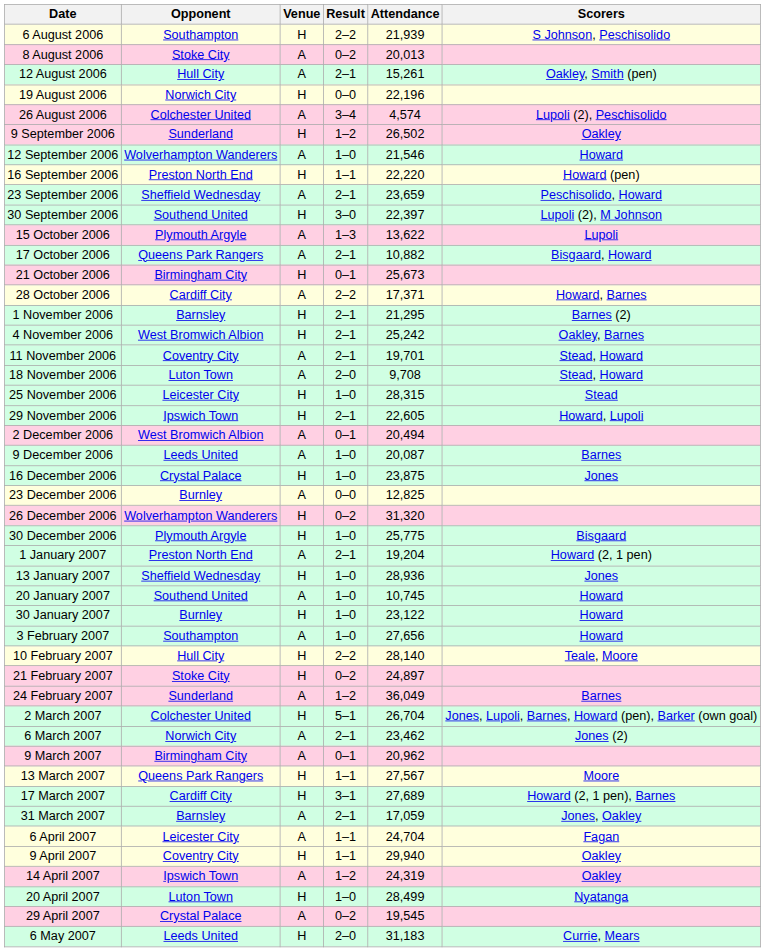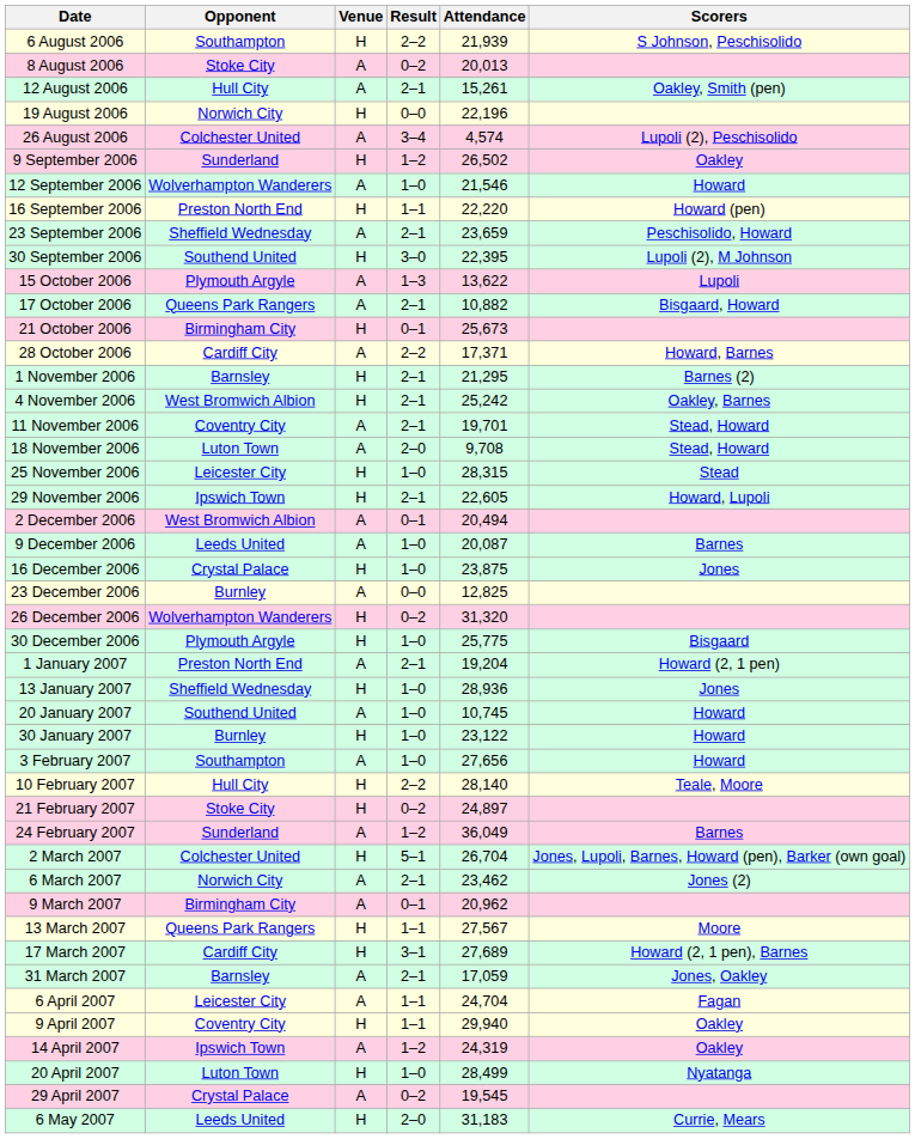 <table class="wikitable sortable" style="font-size:100%; text-align:center">
 <tr>
 <th>Date</th>
 <th>Opponent</th>
 <th>Venue</th>
 <th>Result</th>
 <th>Attendance</th>
 <th>Scorers</th>
 </tr>
 <tr style="background-color: #ffffdd;">
 <td>6 August 2006</td>
 <td><a href='#'>Southampton</a></td>
 <td>H</td>
 <td>2–2</td>
 <td>21,939</td>
 <td><a href='#'>S Johnson</a>, <a href='#'>Peschisolido</a></td>
 </tr>
 <tr style="background-color: #ffd0e3;">
 <td>8 August 2006</td>
 <td><a href='#'>Stoke City</a></td>
 <td>A</td>
 <td>0–2</td>
 <td>20,013</td>
 <td></td>
 </tr>
 <tr style="background-color: #d0ffe3;">
 <td>12 August 2006</td>
 <td><a href='#'>Hull City</a></td>
 <td>A</td>
 <td>2–1</td>
 <td>15,261</td>
 <td><a href='#'>Oakley</a>, <a href='#'>Smith</a> (pen)</td>
 </tr>
 <tr style="background-color: #ffffdd;">
 <td>19 August 2006</td>
 <td><a href='#'>Norwich City</a></td>
 <td>H</td>
 <td>0–0</td>
 <td>22,196</td>
 <td></td>
 </tr>
 <tr style="background-color: #ffd0e3;">
 <td>26 August 2006</td>
 <td><a href='#'>Colchester United</a></td>
 <td>A</td>
 <td>3–4</td>
 <td>4,574</td>
 <td><a href='#'>Lupoli</a> (2), <a href='#'>Peschisolido</a></td>
 </tr>
 <tr style="background-color: #ffd0e3;">
 <td>9 September 2006</td>
 <td><a href='#'>Sunderland</a></td>
 <td>H</td>
 <td>1–2</td>
 <td>26,502</td>
 <td><a href='#'>Oakley</a></td>
 </tr>
 <tr style="background-color: #d0ffe3;">
 <td>12 September 2006</td>
 <td><a href='#'>Wolverhampton Wanderers</a></td>
 <td>A</td>
 <td>1–0</td>
 <td>21,546</td>
 <td><a href='#'>Howard</a></td>
 </tr>
 <tr style="background-color: #ffffdd;">
 <td>16 September 2006</td>
 <td><a href='#'>Preston North End</a></td>
 <td>H</td>
 <td>1–1</td>
 <td>22,220</td>
 <td><a href='#'>Howard</a> (pen)</td>
 </tr>
 <tr style="background-color: #d0ffe3;">
 <td>23 September 2006</td>
 <td><a href='#'>Sheffield Wednesday</a></td>
 <td>A</td>
 <td>2–1</td>
 <td>23,659</td>
 <td><a href='#'>Peschisolido</a>, <a href='#'>Howard</a></td>
 </tr>
 <tr style="background-color: #d0ffe3;">
 <td>30 September 2006</td>
 <td><a href='#'>Southend United</a></td>
 <td>H</td>
 <td>3–0</td>
-<td>22,397</td>
+<td>22,395</td>
 <td><a href='#'>Lupoli</a> (2), <a href='#'>M Johnson</a></td>
 </tr>
 <tr style="background-color: #ffd0e3;">
 <td>15 October 2006</td>
 <td><a href='#'>Plymouth Argyle</a></td>
 <td>A</td>
 <td>1–3</td>
 <td>13,622</td>
 <td><a href='#'>Lupoli</a></td>
 </tr>
 <tr style="background-color: #d0ffe3;">
 <td>17 October 2006</td>
 <td><a href='#'>Queens Park Rangers</a></td>
 <td>A</td>
 <td>2–1</td>
 <td>10,882</td>
 <td><a href='#'>Bisgaard</a>, <a href='#'>Howard</a></td>
 </tr>
 <tr style="background-color: #ffd0e3;">
 <td>21 October 2006</td>
 <td><a href='#'>Birmingham City</a></td>
 <td>H</td>
 <td>0–1</td>
 <td>25,673</td>
 <td></td>
 </tr>
 <tr style="background-color: #ffffdd;">
 <td>28 October 2006</td>
 <td><a href='#'>Cardiff City</a></td>
 <td>A</td>
 <td>2–2</td>
 <td>17,371</td>
 <td><a href='#'>Howard</a>, <a href='#'>Barnes</a></td>
 </tr>
 <tr style="background-color: #d0ffe3;">
 <td>1 November 2006</td>
 <td><a href='#'>Barnsley</a></td>
 <td>H</td>
 <td>2–1</td>
 <td>21,295</td>
 <td><a href='#'>Barnes</a> (2)</td>
 </tr>
 <tr style="background-color: #d0ffe3;">
 <td>4 November 2006</td>
 <td><a href='#'>West Bromwich Albion</a></td>
 <td>H</td>
 <td>2–1</td>
 <td>25,242</td>
 <td><a href='#'>Oakley</a>, <a href='#'>Barnes</a></td>
 </tr>
 <tr style="background-color: #d0ffe3;">
 <td>11 November 2006</td>
 <td><a href='#'>Coventry City</a></td>
 <td>A</td>
 <td>2–1</td>
 <td>19,701</td>
 <td><a href='#'>Stead</a>, <a href='#'>Howard</a></td>
 </tr>
 <tr style="background-color: #d0ffe3;">
 <td>18 November 2006</td>
 <td><a href='#'>Luton Town</a></td>
 <td>A</td>
 <td>2–0</td>
 <td>9,708</td>
 <td><a href='#'>Stead</a>, <a href='#'>Howard</a></td>
 </tr>
 <tr style="background-color: #d0ffe3;">
 <td>25 November 2006</td>
 <td><a href='#'>Leicester City</a></td>
 <td>H</td>
 <td>1–0</td>
 <td>28,315</td>
 <td><a href='#'>Stead</a></td>
 </tr>
 <tr style="background-color: #d0ffe3;">
 <td>29 November 2006</td>
 <td><a href='#'>Ipswich Town</a></td>
 <td>H</td>
 <td>2–1</td>
 <td>22,605</td>
 <td><a href='#'>Howard</a>, <a href='#'>Lupoli</a></td>
 </tr>
 <tr style="background-color: #ffd0e3;">
 <td>2 December 2006</td>
 <td><a href='#'>West Bromwich Albion</a></td>
 <td>A</td>
 <td>0–1</td>
 <td>20,494</td>
 <td></td>
 </tr>
 <tr style="background-color: #d0ffe3;">
 <td>9 December 2006</td>
 <td><a href='#'>Leeds United</a></td>
 <td>A</td>
 <td>1–0</td>
 <td>20,087</td>
 <td><a href='#'>Barnes</a></td>
 </tr>
 <tr style="background-color: #d0ffe3;">
 <td>16 December 2006</td>
 <td><a href='#'>Crystal Palace</a></td>
 <td>H</td>
 <td>1–0</td>
 <td>23,875</td>
 <td><a href='#'>Jones</a></td>
 </tr>
 <tr style="background-color: #ffffdd;">
 <td>23 December 2006</td>
 <td><a href='#'>Burnley</a></td>
 <td>A</td>
 <td>0–0</td>
 <td>12,825</td>
 <td></td>
 </tr>
 <tr style="background-color: #ffd0e3;">
 <td>26 December 2006</td>
 <td><a href='#'>Wolverhampton Wanderers</a></td>
 <td>H</td>
 <td>0–2</td>
 <td>31,320</td>
 <td></td>
 </tr>
 <tr style="background-color: #d0ffe3;">
 <td>30 December 2006</td>
 <td><a href='#'>Plymouth Argyle</a></td>
 <td>H</td>
 <td>1–0</td>
 <td>25,775</td>
 <td><a href='#'>Bisgaard</a></td>
 </tr>
 <tr style="background-color: #d0ffe3;">
 <td>1 January 2007</td>
 <td><a href='#'>Preston North End</a></td>
 <td>A</td>
 <td>2–1</td>
 <td>19,204</td>
 <td><a href='#'>Howard</a> (2, 1 pen)</td>
 </tr>
 <tr style="background-color: #d0ffe3;">
 <td>13 January 2007</td>
 <td><a href='#'>Sheffield Wednesday</a></td>
 <td>H</td>
 <td>1–0</td>
 <td>28,936</td>
 <td><a href='#'>Jones</a></td>
 </tr>
 <tr style="background-color: #d0ffe3;">
 <td>20 January 2007</td>
 <td><a href='#'>Southend United</a></td>
 <td>A</td>
 <td>1–0</td>
 <td>10,745</td>
 <td><a href='#'>Howard</a></td>
 </tr>
 <tr style="background-color: #d0ffe3;">
 <td>30 January 2007</td>
 <td><a href='#'>Burnley</a></td>
 <td>H</td>
 <td>1–0</td>
 <td>23,122</td>
 <td><a href='#'>Howard</a></td>
 </tr>
 <tr style="background-color: #d0ffe3;">
 <td>3 February 2007</td>
 <td><a href='#'>Southampton</a></td>
 <td>A</td>
 <td>1–0</td>
 <td>27,656</td>
 <td><a href='#'>Howard</a></td>
 </tr>
 <tr style="background-color: #ffffdd;">
 <td>10 February 2007</td>
 <td><a href='#'>Hull City</a></td>
 <td>H</td>
 <td>2–2</td>
 <td>28,140</td>
 <td><a href='#'>Teale</a>, <a href='#'>Moore</a></td>
 </tr>
 <tr style="background-color: #ffd0e3;">
 <td>21 February 2007</td>
 <td><a href='#'>Stoke City</a></td>
 <td>H</td>
 <td>0–2</td>
 <td>24,897</td>
 <td></td>
 </tr>
 <tr style="background-color: #ffd0e3;">
 <td>24 February 2007</td>
 <td><a href='#'>Sunderland</a></td>
 <td>A</td>
 <td>1–2</td>
 <td>36,049</td>
 <td><a href='#'>Barnes</a></td>
 </tr>
 <tr style="background-color: #d0ffe3;">
 <td>2 March 2007</td>
 <td><a href='#'>Colchester United</a></td>
 <td>H</td>
 <td>5–1</td>
 <td>26,704</td>
 <td><a href='#'>Jones</a>, <a href='#'>Lupoli</a>, <a href='#'>Barnes</a>, <a href='#'>Howard</a> (pen), <a href='#'>Barker</a> (own goal)</td>
 </tr>
 <tr style="background-color: #d0ffe3;">
 <td>6 March 2007</td>
 <td><a href='#'>Norwich City</a></td>
 <td>A</td>
 <td>2–1</td>
 <td>23,462</td>
 <td><a href='#'>Jones</a> (2)</td>
 </tr>
 <tr style="background-color: #ffd0e3;">
 <td>9 March 2007</td>
 <td><a href='#'>Birmingham City</a></td>
 <td>A</td>
 <td>0–1</td>
 <td>20,962</td>
 <td></td>
 </tr>
 <tr style="background-color: #ffffdd;">
 <td>13 March 2007</td>
 <td><a href='#'>Queens Park Rangers</a></td>
 <td>H</td>
 <td>1–1</td>
 <td>27,567</td>
 <td><a href='#'>Moore</a></td>
 </tr>
 <tr style="background-color: #d0ffe3;">
 <td>17 March 2007</td>
 <td><a href='#'>Cardiff City</a></td>
 <td>H</td>
 <td>3–1</td>
 <td>27,689</td>
 <td><a href='#'>Howard</a> (2, 1 pen), <a href='#'>Barnes</a></td>
 </tr>
 <tr style="background-color: #d0ffe3;">
 <td>31 March 2007</td>
 <td><a href='#'>Barnsley</a></td>
 <td>A</td>
 <td>2–1</td>
 <td>17,059</td>
 <td><a href='#'>Jones</a>, <a href='#'>Oakley</a></td>
 </tr>
 <tr style="background-color: #ffffdd;">
 <td>6 April 2007</td>
 <td><a href='#'>Leicester City</a></td>
 <td>A</td>
 <td>1–1</td>
 <td>24,704</td>
 <td><a href='#'>Fagan</a></td>
 </tr>
 <tr style="background-color: #ffffdd;">
 <td>9 April 2007</td>
 <td><a href='#'>Coventry City</a></td>
 <td>H</td>
 <td>1–1</td>
 <td>29,940</td>
 <td><a href='#'>Oakley</a></td>
 </tr>
 <tr style="background-color: #ffd0e3;">
 <td>14 April 2007</td>
 <td><a href='#'>Ipswich Town</a></td>
 <td>A</td>
 <td>1–2</td>
 <td>24,319</td>
 <td><a href='#'>Oakley</a></td>
 </tr>
 <tr style="background-color: #d0ffe3;">
 <td>20 April 2007</td>
 <td><a href='#'>Luton Town</a></td>
 <td>H</td>
 <td>1–0</td>
 <td>28,499</td>
 <td><a href='#'>Nyatanga</a></td>
 </tr>
 <tr style="background-color: #ffd0e3;">
 <td>29 April 2007</td>
 <td><a href='#'>Crystal Palace</a></td>
 <td>A</td>
 <td>0–2</td>
 <td>19,545</td>
 <td></td>
 </tr>
 <tr style="background-color: #d0ffe3;">
 <td>6 May 2007</td>
 <td><a href='#'>Leeds United</a></td>
 <td>H</td>
 <td>2–0</td>
 <td>31,183</td>
 <td><a href='#'>Currie</a>, <a href='#'>Mears</a></td>
 </tr>
 </table>
